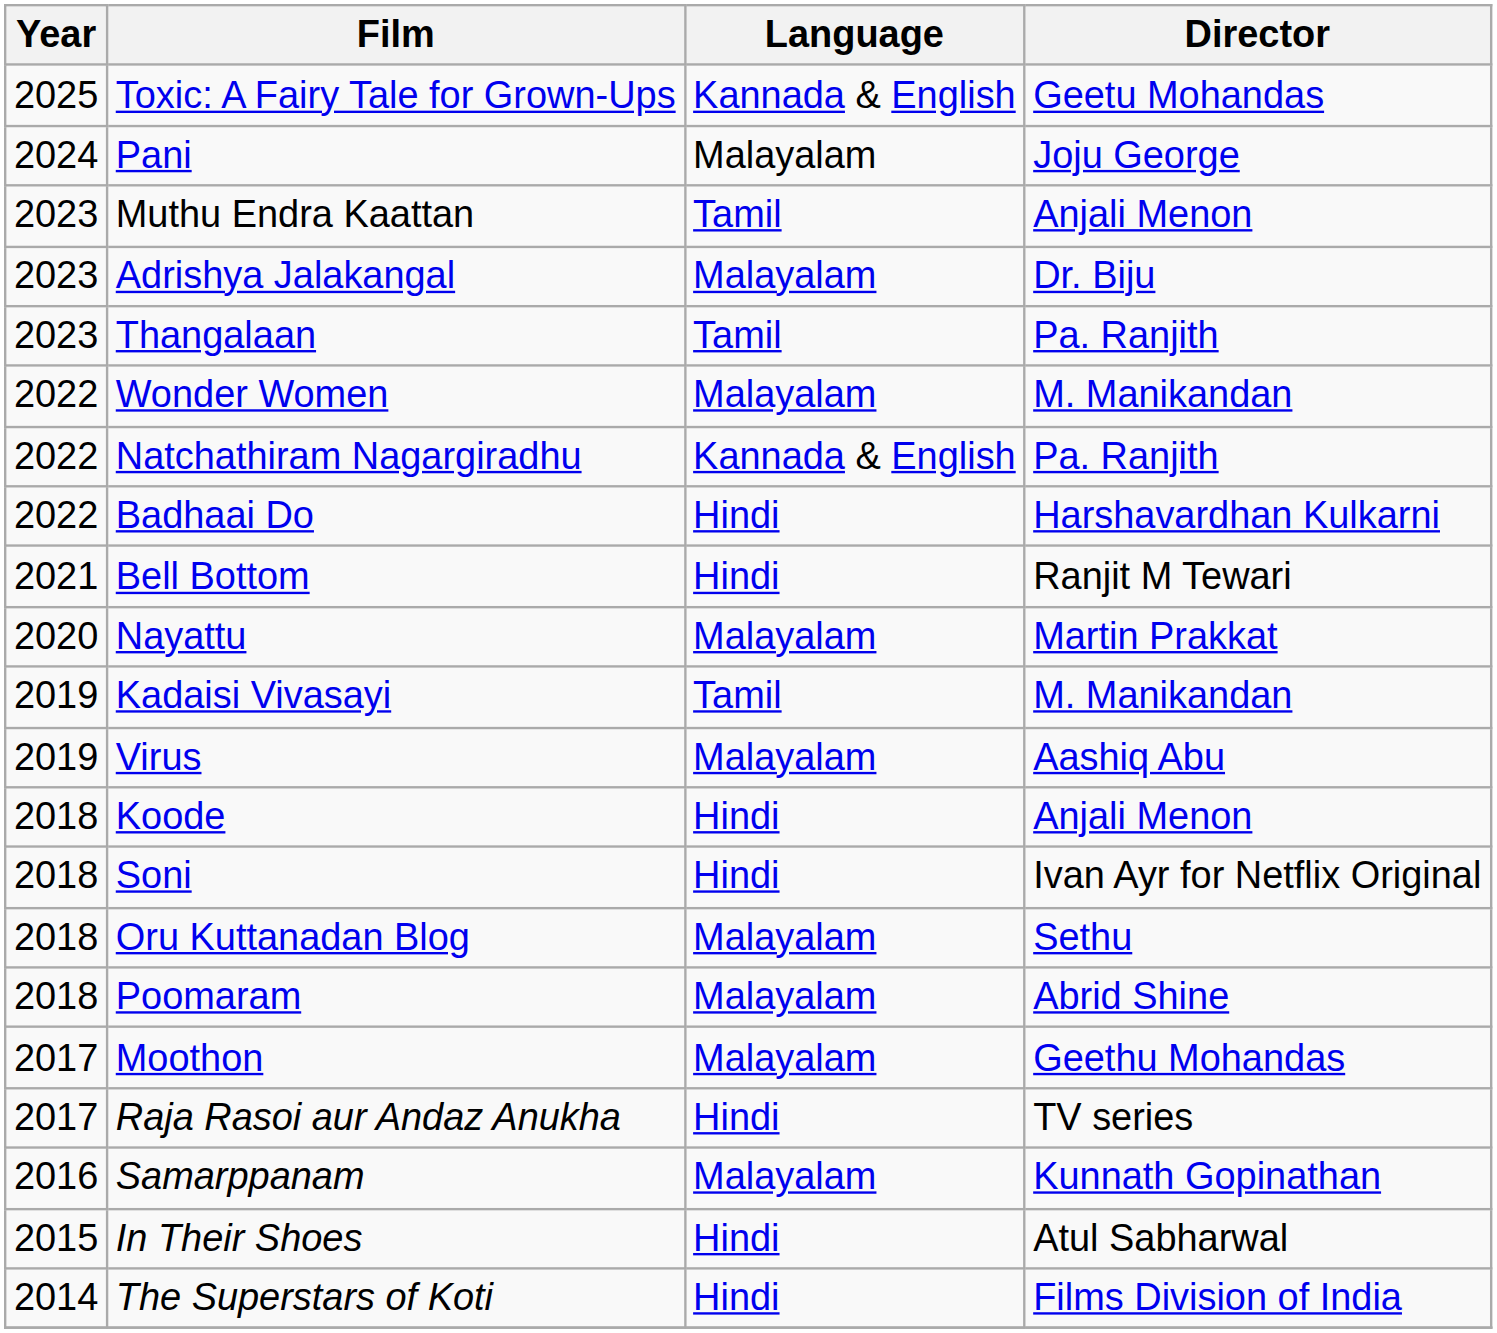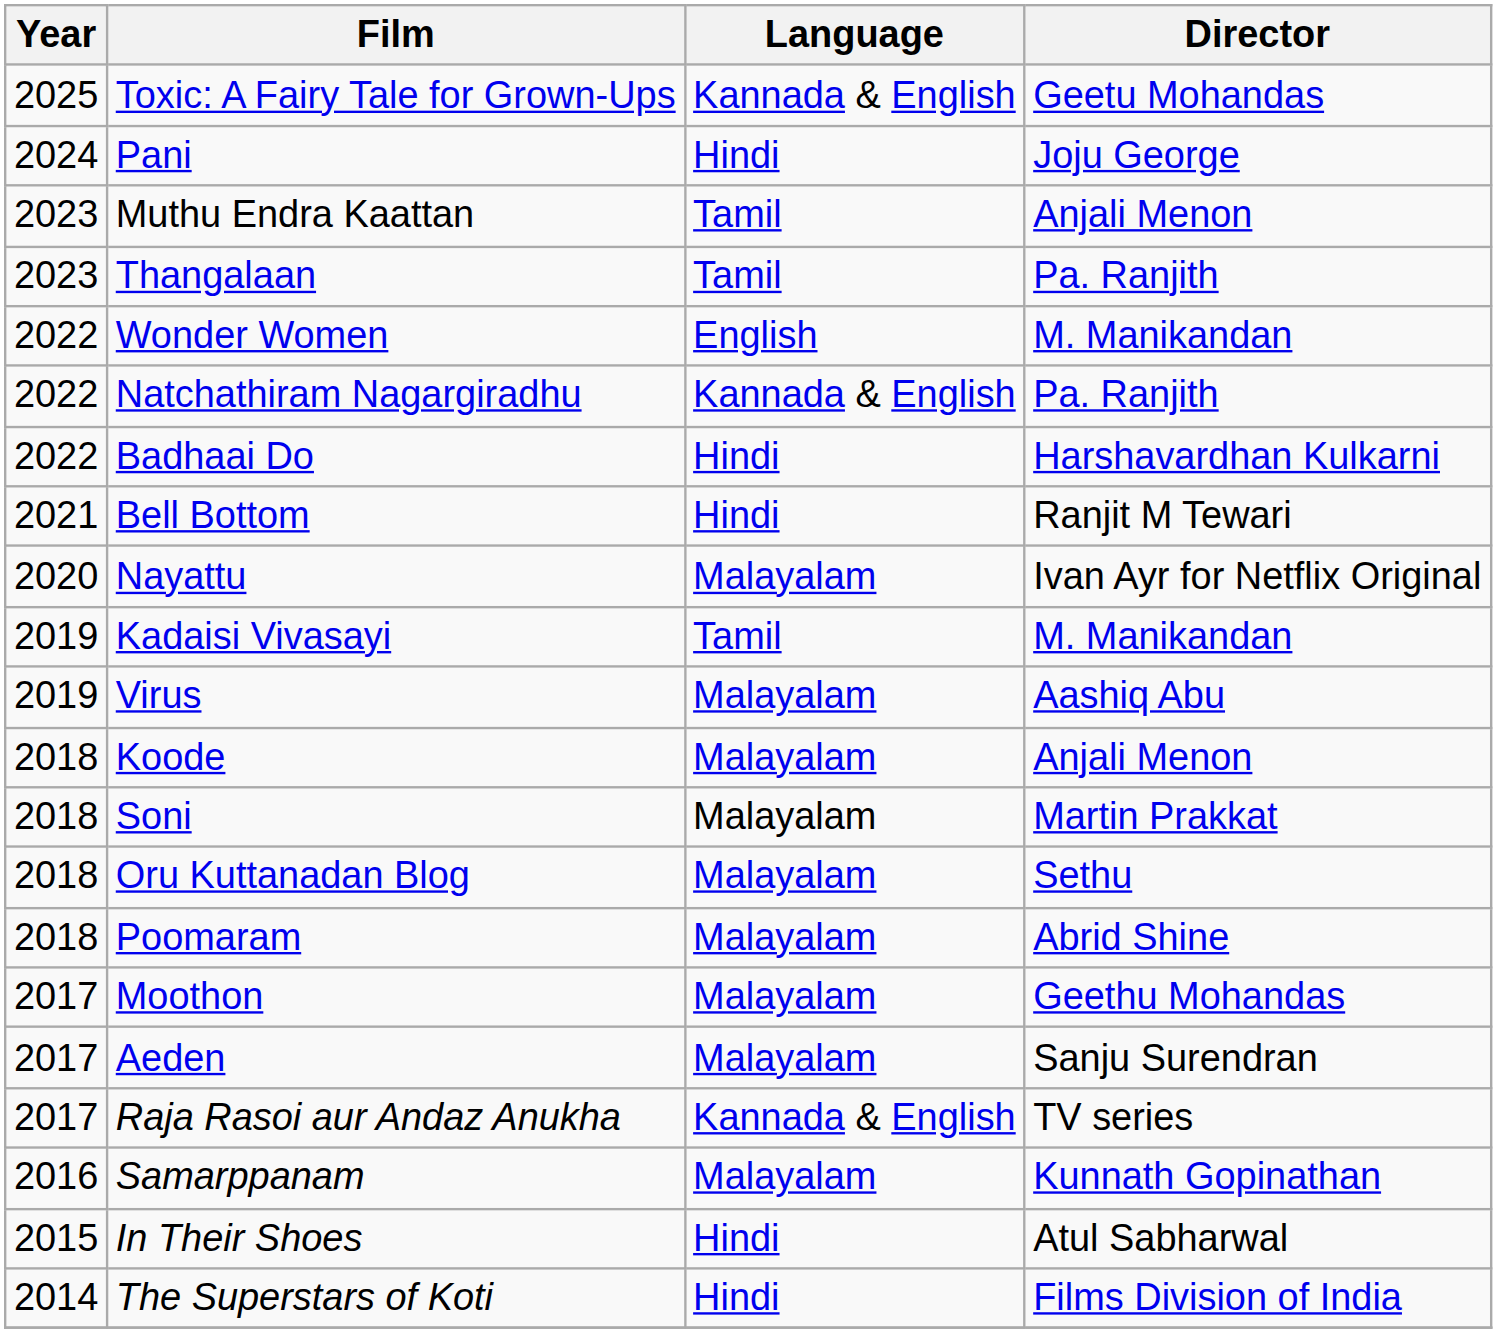 <table class="wikitable sortable">
 <tr>
 <th>Year</th>
 <th>Film</th>
 <th>Language</th>
 <th>Director</th>
 </tr>
 <tr>
 <td>2025</td>
 <td><a href='#'>Toxic: A Fairy Tale for Grown-Ups</a></td>
 <td><a href='#'>Kannada</a> & <a href='#'>English</a></td>
 <td><a href='#'>Geetu Mohandas</a></td>
 </tr>
 <tr>
 <td>2024</td>
 <td><a href='#'>Pani</a></td>
-<td>Malayalam</td>
+<td><a href='#'>Hindi</a></td>
 <td><a href='#'>Joju George</a></td>
 </tr>
 <tr>
 <td>2023</td>
 <td>Muthu Endra Kaattan</td>
 <td><a href='#'>Tamil</a></td>
 <td><a href='#'>Anjali Menon</a></td>
 </tr>
 <tr>
 <td>2023</td>
-<td><a href='#'>Adrishya Jalakangal</a></td>
-<td><a href='#'>Malayalam</a></td>
-<td><a href='#'>Dr. Biju</a></td>
-</tr>
-<tr>
-<td>2023</td>
 <td><a href='#'>Thangalaan</a></td>
 <td><a href='#'>Tamil</a></td>
 <td><a href='#'>Pa. Ranjith</a></td>
 </tr>
 <tr>
 <td>2022</td>
 <td><a href='#'>Wonder Women</a></td>
-<td><a href='#'>Malayalam</a></td>
+<td><a href='#'>English</a></td>
 <td><a href='#'>M. Manikandan</a></td>
 </tr>
 <tr>
 <td>2022</td>
 <td><a href='#'>Natchathiram Nagargiradhu</a></td>
 <td><a href='#'>Kannada</a> & <a href='#'>English</a></td>
 <td><a href='#'>Pa. Ranjith</a></td>
 </tr>
 <tr>
 <td>2022</td>
 <td><a href='#'>Badhaai Do</a></td>
 <td><a href='#'>Hindi</a></td>
 <td><a href='#'>Harshavardhan Kulkarni</a></td>
 </tr>
 <tr>
 <td>2021</td>
 <td><a href='#'>Bell Bottom</a></td>
 <td><a href='#'>Hindi</a></td>
 <td>Ranjit M Tewari</td>
 </tr>
 <tr>
 <td>2020</td>
 <td><a href='#'>Nayattu</a></td>
 <td><a href='#'>Malayalam</a></td>
-<td><a href='#'>Martin Prakkat</a></td>
+<td>Ivan Ayr for Netflix Original</td>
 </tr>
 <tr>
 <td>2019</td>
 <td><a href='#'>Kadaisi Vivasayi</a></td>
 <td><a href='#'>Tamil</a></td>
 <td><a href='#'>M. Manikandan</a></td>
 </tr>
 <tr>
 <td>2019</td>
 <td><a href='#'>Virus</a></td>
 <td><a href='#'>Malayalam</a></td>
 <td><a href='#'>Aashiq Abu</a></td>
 </tr>
 <tr>
 <td>2018</td>
 <td><a href='#'>Koode</a></td>
-<td><a href='#'>Hindi</a></td>
+<td><a href='#'>Malayalam</a></td>
 <td><a href='#'>Anjali Menon</a></td>
 </tr>
 <tr>
 <td>2018</td>
 <td><a href='#'>Soni</a></td>
-<td><a href='#'>Hindi</a></td>
-<td>Ivan Ayr for Netflix Original</td>
+<td>Malayalam</td>
+<td><a href='#'>Martin Prakkat</a></td>
 </tr>
 <tr>
 <td>2018</td>
 <td><a href='#'>Oru Kuttanadan Blog</a></td>
 <td><a href='#'>Malayalam</a></td>
 <td><a href='#'>Sethu</a></td>
 </tr>
 <tr>
 <td>2018</td>
 <td><a href='#'>Poomaram</a></td>
 <td><a href='#'>Malayalam</a></td>
 <td><a href='#'>Abrid Shine</a></td>
 </tr>
 <tr>
 <td>2017</td>
 <td><a href='#'>Moothon</a></td>
 <td><a href='#'>Malayalam</a></td>
 <td><a href='#'>Geethu Mohandas</a></td>
 </tr>
 <tr>
 <td>2017</td>
+<td><a href='#'>Aeden</a></td>
+<td><a href='#'>Malayalam</a></td>
+<td>Sanju Surendran</td>
+</tr>
+<tr>
+<td>2017</td>
 <td><em> Raja Rasoi aur Andaz Anukha </em></td>
-<td><a href='#'>Hindi</a></td>
+<td><a href='#'>Kannada</a> & <a href='#'>English</a></td>
 <td>TV series</td>
 </tr>
 <tr>
 <td>2016</td>
 <td><em>Samarppanam </em></td>
 <td><a href='#'>Malayalam</a></td>
 <td><a href='#'>Kunnath Gopinathan</a></td>
 </tr>
 <tr>
 <td>2015</td>
 <td><em>In Their Shoes </em></td>
 <td><a href='#'>Hindi</a></td>
 <td>Atul Sabharwal</td>
 </tr>
 <tr>
 <td>2014</td>
 <td><em>The Superstars of Koti </em></td>
 <td><a href='#'>Hindi</a></td>
 <td><a href='#'>Films Division of India</a></td>
 </tr>
 <tr>
 </tr>
 </table>
